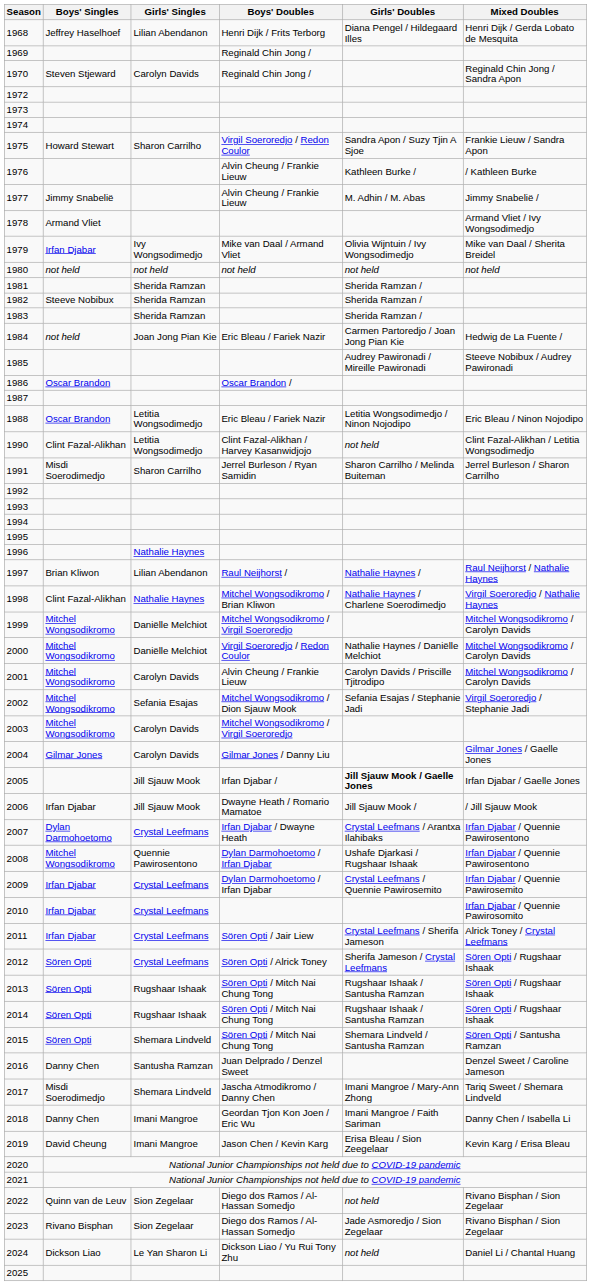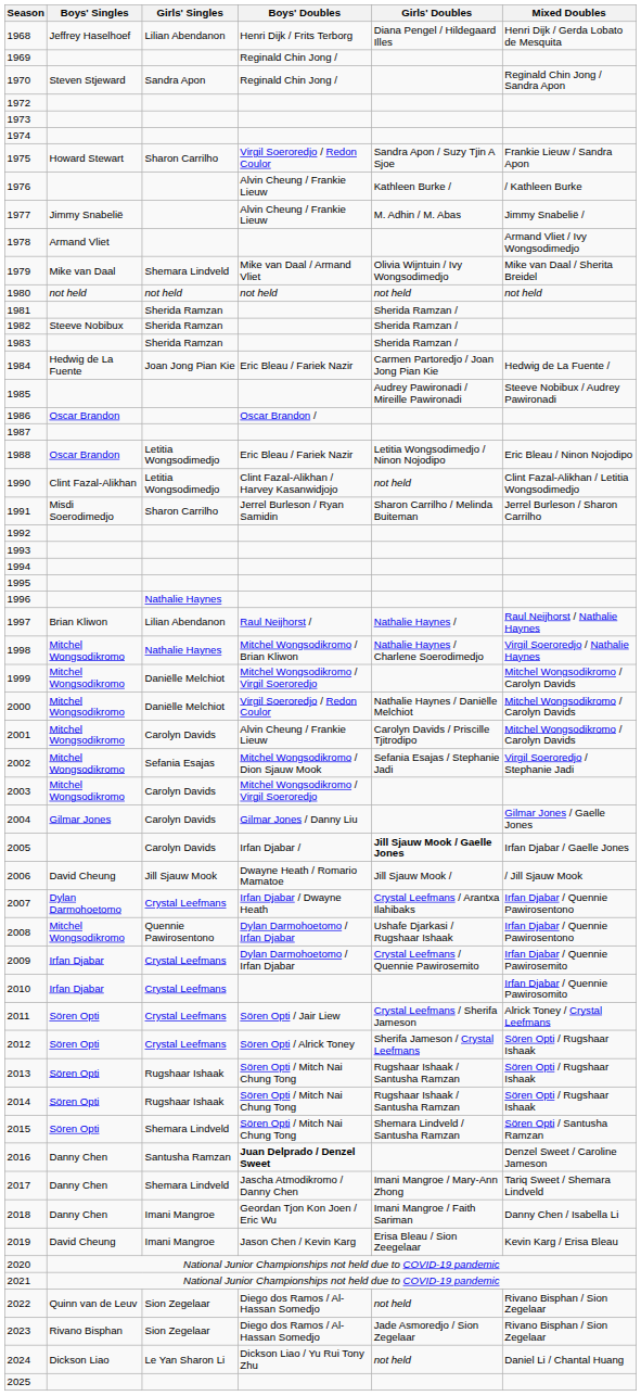 <table class=wikitable style="font-size:90%;">
 <tr>
 <th>Season</th>
 <th>Boys' Singles</th>
 <th>Girls' Singles</th>
 <th>Boys' Doubles</th>
 <th>Girls' Doubles</th>
 <th>Mixed Doubles</th>
 </tr>
 <tr>
 <td>1968</td>
 <td>Jeffrey Haselhoef</td>
 <td>Lilian Abendanon</td>
 <td>Henri Dijk / Frits Terborg</td>
 <td>Diana Pengel / Hildegaard Illes</td>
 <td>Henri Dijk / Gerda Lobato de Mesquita</td>
 </tr>
 <tr>
 <td>1969</td>
 <td></td>
 <td></td>
 <td>Reginald Chin Jong /</td>
 <td></td>
 <td></td>
 </tr>
 <tr>
 <td>1970</td>
 <td>Steven Stjeward</td>
-<td>Carolyn Davids</td>
+<td>Sandra Apon</td>
 <td>Reginald Chin Jong /</td>
 <td></td>
 <td>Reginald Chin Jong / Sandra Apon</td>
 </tr>
 <tr>
 <td>1972</td>
 <td></td>
 <td></td>
 <td></td>
 <td></td>
 <td></td>
 </tr>
 <tr>
 <td>1973</td>
 <td></td>
 <td></td>
 <td></td>
 <td></td>
 <td></td>
 </tr>
 <tr>
 <td>1974</td>
 <td></td>
 <td></td>
 <td></td>
 <td></td>
 <td></td>
 </tr>
 <tr>
 <td>1975</td>
 <td>Howard Stewart</td>
 <td>Sharon Carrilho</td>
 <td><a href='#'>Virgil Soeroredjo</a> / <a href='#'>Redon Coulor</a></td>
 <td>Sandra Apon / Suzy Tjin A Sjoe</td>
 <td>Frankie Lieuw / Sandra Apon</td>
 </tr>
 <tr>
 <td>1976</td>
 <td></td>
 <td></td>
 <td>Alvin Cheung / Frankie Lieuw</td>
 <td>Kathleen Burke /</td>
 <td>/ Kathleen Burke</td>
 </tr>
 <tr>
 <td>1977</td>
 <td>Jimmy Snabelië</td>
 <td></td>
 <td>Alvin Cheung / Frankie Lieuw</td>
 <td>M. Adhin / M. Abas</td>
 <td>Jimmy Snabelië /</td>
 </tr>
 <tr>
 <td>1978</td>
 <td>Armand Vliet</td>
 <td></td>
 <td></td>
 <td></td>
 <td>Armand Vliet / Ivy Wongsodimedjo</td>
 </tr>
 <tr>
 <td>1979</td>
-<td><a href='#'>Irfan Djabar</a></td>
-<td>Ivy Wongsodimedjo</td>
+<td>Mike van Daal</td>
+<td>Shemara Lindveld</td>
 <td>Mike van Daal / Armand Vliet</td>
 <td>Olivia Wijntuin / Ivy Wongsodimedjo</td>
 <td>Mike van Daal / Sherita Breidel</td>
 </tr>
 <tr>
 <td>1980</td>
 <td><em>not held</em></td>
 <td><em>not held</em></td>
 <td><em>not held</em></td>
 <td><em>not held</em></td>
 <td><em>not held</em></td>
 </tr>
 <tr>
 <td>1981</td>
 <td></td>
 <td>Sherida Ramzan</td>
 <td></td>
 <td>Sherida Ramzan /</td>
 <td></td>
 </tr>
 <tr>
 <td>1982</td>
 <td>Steeve Nobibux</td>
 <td>Sherida Ramzan</td>
 <td></td>
 <td>Sherida Ramzan /</td>
 <td></td>
 </tr>
 <tr>
 <td>1983</td>
 <td></td>
 <td>Sherida Ramzan</td>
 <td></td>
 <td>Sherida Ramzan /</td>
 <td></td>
 </tr>
 <tr>
 <td>1984</td>
-<td><em>not held</em></td>
+<td>Hedwig de La Fuente</td>
 <td>Joan Jong Pian Kie</td>
 <td>Eric Bleau / Fariek Nazir</td>
 <td>Carmen Partoredjo / Joan Jong Pian Kie</td>
 <td>Hedwig de La Fuente /</td>
 </tr>
 <tr>
 <td>1985</td>
 <td></td>
 <td></td>
 <td></td>
 <td>Audrey Pawironadi / Mireille Pawironadi</td>
 <td>Steeve Nobibux / Audrey Pawironadi</td>
 </tr>
 <tr>
 <td>1986</td>
 <td><a href='#'>Oscar Brandon</a></td>
 <td></td>
 <td><a href='#'>Oscar Brandon</a> /</td>
 <td></td>
 <td></td>
 </tr>
 <tr>
 <td>1987</td>
 <td></td>
 <td></td>
 <td></td>
 <td></td>
 <td></td>
 </tr>
 <tr>
 <td>1988</td>
 <td><a href='#'>Oscar Brandon</a></td>
 <td>Letitia Wongsodimedjo</td>
 <td>Eric Bleau / Fariek Nazir</td>
 <td>Letitia Wongsodimedjo / Ninon Nojodipo</td>
 <td>Eric Bleau / Ninon Nojodipo</td>
 </tr>
 <tr>
 <td>1990</td>
 <td>Clint Fazal-Alikhan</td>
 <td>Letitia Wongsodimedjo</td>
 <td>Clint Fazal-Alikhan / Harvey Kasanwidjojo</td>
 <td><em>not held</em></td>
 <td>Clint Fazal-Alikhan / Letitia Wongsodimedjo</td>
 </tr>
 <tr>
 <td>1991</td>
 <td>Misdi Soerodimedjo</td>
 <td>Sharon Carrilho</td>
 <td>Jerrel Burleson / Ryan Samidin</td>
 <td>Sharon Carrilho / Melinda Buiteman</td>
 <td>Jerrel Burleson / Sharon Carrilho</td>
 </tr>
 <tr>
 <td>1992</td>
 <td></td>
 <td></td>
 <td></td>
 <td></td>
 <td></td>
 </tr>
 <tr>
 <td>1993</td>
 <td></td>
 <td></td>
 <td></td>
 <td></td>
 <td></td>
 </tr>
 <tr>
 <td>1994</td>
 <td></td>
 <td></td>
 <td></td>
 <td></td>
 <td></td>
 </tr>
 <tr>
 <td>1995</td>
 <td></td>
 <td></td>
 <td></td>
 <td></td>
 <td></td>
 </tr>
 <tr>
 <td>1996</td>
 <td></td>
 <td><a href='#'>Nathalie Haynes</a></td>
 <td></td>
 <td></td>
 <td></td>
 </tr>
 <tr>
 <td>1997</td>
 <td>Brian Kliwon</td>
 <td>Lilian Abendanon</td>
 <td><a href='#'>Raul Neijhorst</a> /</td>
 <td><a href='#'>Nathalie Haynes</a> /</td>
 <td><a href='#'>Raul Neijhorst</a> / <a href='#'>Nathalie Haynes</a></td>
 </tr>
 <tr>
 <td>1998</td>
-<td>Clint Fazal-Alikhan</td>
+<td><a href='#'>Mitchel Wongsodikromo</a></td>
 <td><a href='#'>Nathalie Haynes</a></td>
 <td><a href='#'>Mitchel Wongsodikromo</a> / Brian Kliwon</td>
 <td><a href='#'>Nathalie Haynes</a> / Charlene Soerodimedjo</td>
 <td><a href='#'>Virgil Soeroredjo</a> / <a href='#'>Nathalie Haynes</a></td>
 </tr>
 <tr>
 <td>1999</td>
 <td><a href='#'>Mitchel Wongsodikromo</a></td>
 <td>Daniëlle Melchiot</td>
 <td><a href='#'>Mitchel Wongsodikromo</a> / <a href='#'>Virgil Soeroredjo</a></td>
 <td></td>
 <td><a href='#'>Mitchel Wongsodikromo</a> / Carolyn Davids</td>
 </tr>
 <tr>
 <td>2000</td>
 <td><a href='#'>Mitchel Wongsodikromo</a></td>
 <td>Daniëlle Melchiot</td>
 <td><a href='#'>Virgil Soeroredjo</a> / <a href='#'>Redon Coulor</a></td>
 <td>Nathalie Haynes / Daniëlle Melchiot</td>
 <td><a href='#'>Mitchel Wongsodikromo</a> / Carolyn Davids</td>
 </tr>
 <tr>
 <td>2001</td>
 <td><a href='#'>Mitchel Wongsodikromo</a></td>
 <td>Carolyn Davids</td>
 <td>Alvin Cheung / Frankie Lieuw</td>
 <td>Carolyn Davids / Priscille Tjitrodipo</td>
 <td><a href='#'>Mitchel Wongsodikromo</a> / Carolyn Davids</td>
 </tr>
 <tr>
 <td>2002</td>
 <td><a href='#'>Mitchel Wongsodikromo</a></td>
 <td>Sefania Esajas</td>
 <td><a href='#'>Mitchel Wongsodikromo</a> / Dion Sjauw Mook</td>
 <td>Sefania Esajas / Stephanie Jadi</td>
 <td><a href='#'>Virgil Soeroredjo</a> / Stephanie Jadi</td>
 </tr>
 <tr>
 <td>2003</td>
 <td><a href='#'>Mitchel Wongsodikromo</a></td>
 <td>Carolyn Davids</td>
 <td><a href='#'>Mitchel Wongsodikromo</a> / <a href='#'>Virgil Soeroredjo</a></td>
 <td></td>
 <td></td>
 </tr>
 <tr>
 <td>2004</td>
 <td><a href='#'>Gilmar Jones</a></td>
 <td>Carolyn Davids</td>
 <td><a href='#'>Gilmar Jones</a> / Danny Liu</td>
 <td></td>
 <td><a href='#'>Gilmar Jones</a> / Gaelle Jones</td>
 </tr>
 <tr>
 <td>2005</td>
 <td></td>
-<td>Jill Sjauw Mook</td>
+<td>Carolyn Davids</td>
 <td>Irfan Djabar /</td>
 <td><strong>Jill Sjauw Mook / Gaelle Jones</strong></td>
 <td>Irfan Djabar / Gaelle Jones</td>
 </tr>
 <tr>
 <td>2006</td>
-<td>Irfan Djabar</td>
+<td>David Cheung</td>
 <td>Jill Sjauw Mook</td>
 <td>Dwayne Heath / Romario Mamatoe</td>
 <td>Jill Sjauw Mook /</td>
 <td>/ Jill Sjauw Mook</td>
 </tr>
 <tr>
 <td>2007</td>
 <td><a href='#'>Dylan Darmohoetomo</a></td>
 <td><a href='#'>Crystal Leefmans</a></td>
 <td><a href='#'>Irfan Djabar</a> / Dwayne Heath</td>
 <td><a href='#'>Crystal Leefmans</a> / Arantxa Ilahibaks</td>
 <td><a href='#'>Irfan Djabar</a> / Quennie Pawirosentono</td>
 </tr>
 <tr>
 <td>2008</td>
 <td><a href='#'>Mitchel Wongsodikromo</a></td>
 <td>Quennie Pawirosentono</td>
 <td><a href='#'>Dylan Darmohoetomo</a> / <a href='#'>Irfan Djabar</a></td>
 <td>Ushafe Djarkasi / Rugshaar Ishaak</td>
 <td><a href='#'>Irfan Djabar</a> / Quennie Pawirosentono</td>
 </tr>
 <tr>
 <td>2009</td>
 <td><a href='#'>Irfan Djabar</a></td>
 <td><a href='#'>Crystal Leefmans</a></td>
 <td><a href='#'>Dylan Darmohoetomo</a>  / Irfan Djabar</td>
 <td><a href='#'>Crystal Leefmans</a> / Quennie Pawirosemito</td>
 <td><a href='#'>Irfan Djabar</a> / Quennie Pawirosemito</td>
 </tr>
 <tr>
 <td>2010</td>
 <td><a href='#'>Irfan Djabar</a></td>
 <td><a href='#'>Crystal Leefmans</a></td>
 <td></td>
 <td></td>
 <td><a href='#'>Irfan Djabar</a> / Quennie Pawirosomito</td>
 </tr>
 <tr>
 <td>2011</td>
-<td><a href='#'>Irfan Djabar</a></td>
+<td><a href='#'>Sören Opti</a></td>
 <td><a href='#'>Crystal Leefmans</a></td>
 <td><a href='#'>Sören Opti</a> / Jair Liew</td>
 <td><a href='#'>Crystal Leefmans</a> / Sherifa Jameson</td>
 <td>Alrick Toney / <a href='#'>Crystal Leefmans</a></td>
 </tr>
 <tr>
 <td>2012</td>
 <td><a href='#'>Sören Opti</a></td>
 <td><a href='#'>Crystal Leefmans</a></td>
 <td><a href='#'>Sören Opti</a> / Alrick Toney</td>
 <td>Sherifa Jameson / <a href='#'>Crystal Leefmans</a></td>
 <td><a href='#'>Sören Opti</a> / Rugshaar Ishaak</td>
 </tr>
 <tr>
 <td>2013</td>
 <td><a href='#'>Sören Opti</a></td>
 <td>Rugshaar Ishaak</td>
 <td><a href='#'>Sören Opti</a> / Mitch Nai Chung Tong</td>
 <td>Rugshaar Ishaak / Santusha Ramzan</td>
 <td><a href='#'>Sören Opti</a> / Rugshaar Ishaak</td>
 </tr>
 <tr>
 <td>2014</td>
 <td><a href='#'>Sören Opti</a></td>
 <td>Rugshaar Ishaak</td>
 <td><a href='#'>Sören Opti</a> / Mitch Nai Chung Tong</td>
 <td>Rugshaar Ishaak / Santusha Ramzan</td>
 <td><a href='#'>Sören Opti</a> / Rugshaar Ishaak</td>
 </tr>
 <tr>
 <td>2015</td>
 <td><a href='#'>Sören Opti</a></td>
 <td>Shemara Lindveld</td>
 <td><a href='#'>Sören Opti</a> / Mitch Nai Chung Tong</td>
 <td>Shemara Lindveld / Santusha Ramzan</td>
 <td><a href='#'>Sören Opti</a> / Santusha Ramzan</td>
 </tr>
 <tr>
 <td>2016</td>
 <td>Danny Chen</td>
 <td>Santusha Ramzan</td>
-<td>Juan Delprado / Denzel Sweet</td>
+<td><strong>Juan Delprado / Denzel Sweet</strong></td>
 <td></td>
 <td>Denzel Sweet / Caroline Jameson</td>
 </tr>
 <tr>
 <td>2017</td>
-<td>Misdi Soerodimedjo</td>
+<td>Danny Chen</td>
 <td>Shemara Lindveld</td>
 <td>Jascha Atmodikromo / Danny Chen</td>
 <td>Imani Mangroe / Mary-Ann Zhong</td>
 <td>Tariq Sweet / Shemara Lindveld</td>
 </tr>
 <tr>
 <td>2018</td>
 <td>Danny Chen</td>
 <td>Imani Mangroe</td>
 <td>Geordan Tjon Kon Joen / Eric Wu</td>
 <td>Imani Mangroe / Faith Sariman</td>
 <td>Danny Chen / Isabella Li</td>
 </tr>
 <tr>
 <td>2019</td>
 <td>David Cheung</td>
 <td>Imani Mangroe</td>
 <td>Jason Chen / Kevin Karg</td>
 <td>Erisa Bleau / Sion Zeegelaar</td>
 <td>Kevin Karg / Erisa Bleau</td>
 </tr>
 <tr>
 <td>2020</td>
 <td colspan=6 align=center><em>National Junior Championships not held due to <a href='#'>COVID-19 pandemic</a></em></td>
 </tr>
 <tr>
 <td>2021</td>
 <td colspan=6 align=center><em>National Junior Championships not held due to <a href='#'>COVID-19 pandemic</a></em></td>
 </tr>
 <tr>
 <td>2022</td>
 <td>Quinn van de Leuv</td>
 <td>Sion Zegelaar</td>
 <td>Diego dos Ramos / Al-Hassan Somedjo</td>
 <td><em>not held</em></td>
 <td>Rivano Bisphan / Sion Zegelaar</td>
 </tr>
 <tr>
 <td>2023</td>
 <td>Rivano Bisphan</td>
 <td>Sion Zegelaar</td>
 <td>Diego dos Ramos / Al-Hassan Somedjo</td>
 <td>Jade Asmoredjo / Sion Zegelaar</td>
 <td>Rivano Bisphan / Sion Zegelaar</td>
 </tr>
 <tr>
 <td>2024</td>
 <td>Dickson Liao</td>
 <td>Le Yan Sharon Li</td>
 <td>Dickson Liao / Yu Rui Tony Zhu</td>
 <td><em>not held</em></td>
 <td>Daniel Li / Chantal Huang</td>
 </tr>
 <tr>
 <td>2025</td>
 <td></td>
 <td></td>
 <td></td>
 <td></td>
 <td></td>
 </tr>
 </table>
